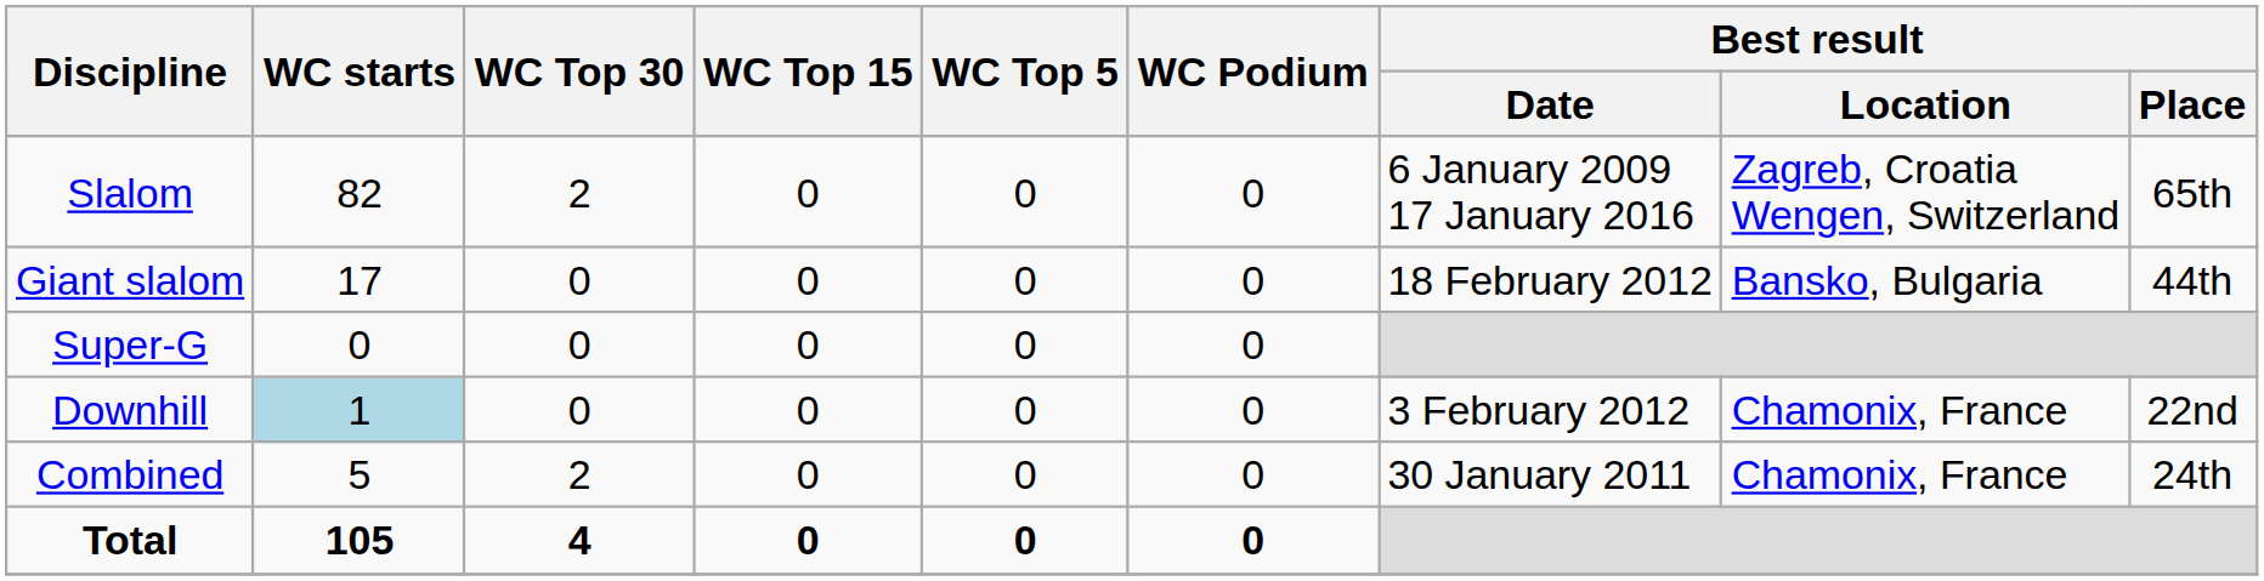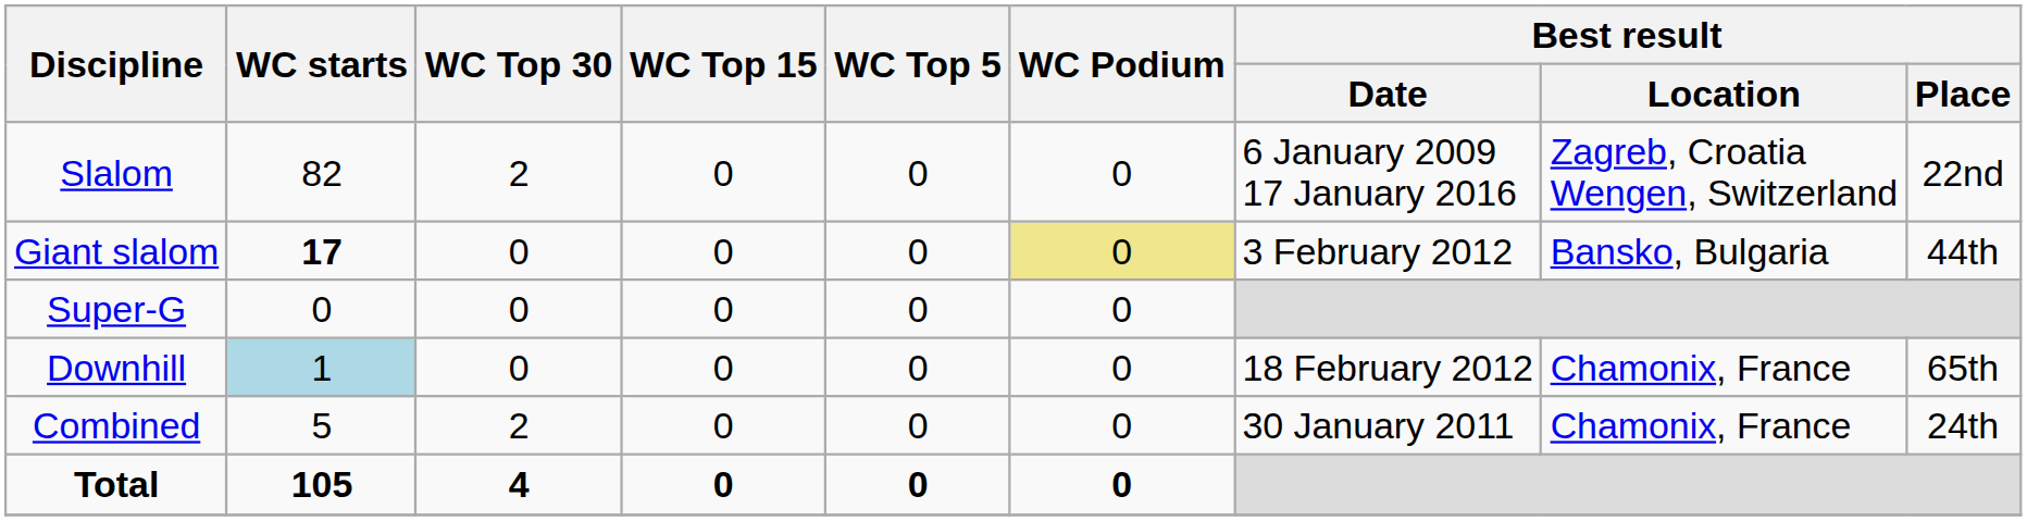 <table class="wikitable" style="text-align:center; font-size:95%;">
 <tr>
 <th rowspan=2>Discipline</th>
 <th rowspan=2>WC starts</th>
 <th rowspan=2>WC Top 30</th>
 <th rowspan=2>WC Top 15</th>
 <th rowspan=2>WC Top 5</th>
 <th rowspan=2>WC Podium</th>
 <th colspan=3>Best result</th>
 </tr>
 <tr>
 <th>Date</th>
 <th>Location</th>
 <th>Place</th>
 </tr>
 <tr>
 <td align=center><a href='#'>Slalom</a></td>
 <td align=center>82</td>
 <td align=center>2</td>
 <td align=center>0</td>
 <td align=center>0</td>
 <td align=center>0</td>
 <td align=left>6 January 2009<br> 17 January 2016</td>
 <td align=left> <a href='#'>Zagreb</a>, Croatia<br> <a href='#'>Wengen</a>, Switzerland</td>
-<td>65th</td>
+<td>22nd</td>
 </tr>
 <tr>
 <td align=center><a href='#'>Giant slalom</a></td>
-<td align=center>17</td>
+<td align=center><strong>17</strong></td>
 <td align=center>0</td>
 <td align=center>0</td>
 <td align=center>0</td>
-<td align=center>0</td>
-<td align=left>18 February 2012</td>
+<td align=center style="background: khaki;">0</td>
+<td align=left>3 February 2012</td>
 <td align=left> <a href='#'>Bansko</a>, Bulgaria</td>
 <td>44th</td>
 </tr>
 <tr>
 <td align=center><a href='#'>Super-G</a></td>
 <td align=center>0</td>
 <td align=center>0</td>
 <td align=center>0</td>
 <td align=center>0</td>
 <td align=center>0</td>
 <td colspan=3 bgcolor=#DCDCDC></td>
 </tr>
 <tr>
 <td align=center><a href='#'>Downhill</a></td>
 <td align=center style="background: lightblue;">1</td>
 <td align=center>0</td>
 <td align=center>0</td>
 <td align=center>0</td>
 <td align=center>0</td>
-<td align=left>3 February 2012</td>
+<td align=left>18 February 2012</td>
 <td align=left> <a href='#'>Chamonix</a>, France</td>
-<td>22nd</td>
+<td>65th</td>
 </tr>
 <tr>
 <td align=center><a href='#'>Combined</a></td>
 <td align=center>5</td>
 <td align=center>2</td>
 <td align=center>0</td>
 <td align=center>0</td>
 <td align=center>0</td>
 <td align=left>30 January 2011</td>
 <td align=left> <a href='#'>Chamonix</a>, France</td>
 <td>24th</td>
 </tr>
 <tr>
 <td align=center><strong>Total</strong></td>
 <td align=center><strong>105</strong></td>
 <td align=center><strong>4</strong></td>
 <td align=center><strong>0</strong></td>
 <td align=center><strong>0</strong></td>
 <td align=center><strong>0</strong></td>
 <td colspan=3 bgcolor=#DCDCDC></td>
 </tr>
 <tr>
 </tr>
 </table>
